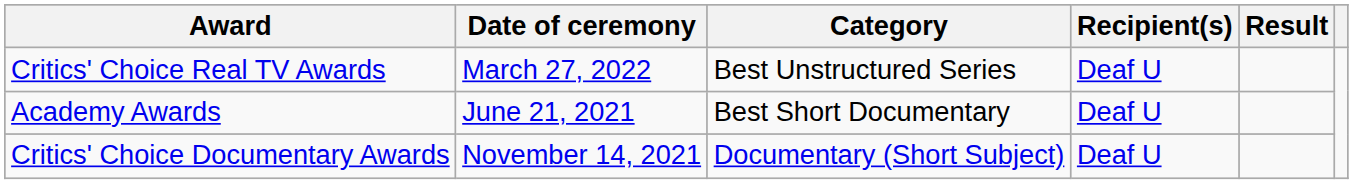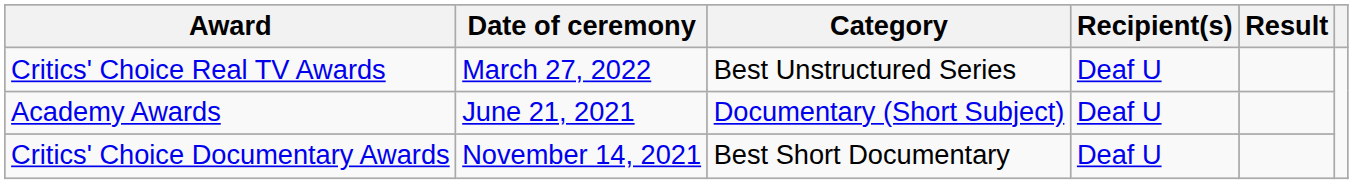 <table class="wikitable sortable">
 <tr>
 <th>Award</th>
 <th>Date of ceremony</th>
 <th>Category</th>
 <th>Recipient(s)</th>
 <th>Result</th>
 <th class="unsortable"></th>
 </tr>
 <tr>
 <td><a href='#'>Critics' Choice Real TV Awards</a></td>
 <td><a href='#'>March 27, 2022</a></td>
 <td>Best Unstructured Series</td>
 <td><a href='#'>Deaf U</a></td>
 <td></td>
 </tr>
 <tr>
 <td><a href='#'>Academy Awards</a></td>
 <td><a href='#'>June 21, 2021</a></td>
-<td>Best Short Documentary</td>
+<td><a href='#'>Documentary (Short Subject)</a></td>
 <td><a href='#'>Deaf U</a></td>
 <td></td>
 </tr>
 <tr>
 <td><a href='#'>Critics' Choice Documentary Awards</a></td>
 <td><a href='#'>November 14, 2021</a></td>
-<td><a href='#'>Documentary (Short Subject)</a></td>
+<td>Best Short Documentary</td>
 <td><a href='#'>Deaf U</a></td>
 <td></td>
 </tr>
 </table>
